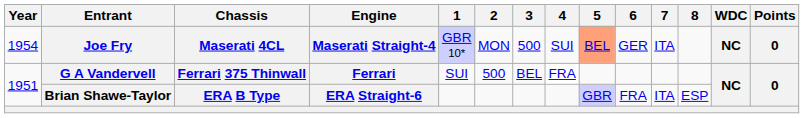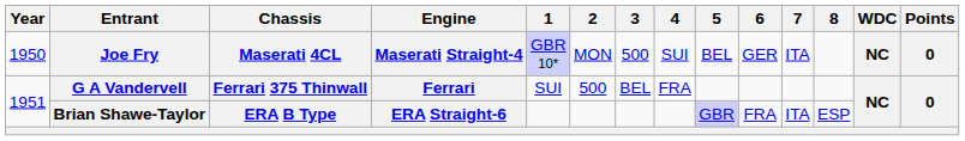 <table class="wikitable" style="text-align:center; font-size:90%">
 <tr>
 <th>Year</th>
 <th>Entrant</th>
 <th>Chassis</th>
 <th>Engine</th>
 <th>1</th>
 <th>2</th>
 <th>3</th>
 <th>4</th>
 <th>5</th>
 <th>6</th>
 <th>7</th>
 <th>8</th>
 <th>WDC</th>
 <th>Points</th>
 </tr>
 <tr>
-<td><a href='#'>1954</a></td>
+<td><a href='#'>1950</a></td>
 <th><a href='#'>Joe Fry</a></th>
 <th><a href='#'>Maserati</a> <a href='#'>4CL</a></th>
 <th><a href='#'>Maserati</a> <a href='#'>Straight-4</a></th>
 <td style="background:#CFCFFF;"><a href='#'>GBR</a><br><small>10*</small></td>
 <td><a href='#'>MON</a></td>
 <td><a href='#'>500</a></td>
 <td><a href='#'>SUI</a></td>
-<td style="background: lightsalmon;"><a href='#'>BEL</a></td>
+<td><a href='#'>BEL</a></td>
 <td><a href='#'>GER</a></td>
 <td><a href='#'>ITA</a></td>
 <td></td>
 <th>NC</th>
 <th>0</th>
 </tr>
 <tr>
 <td rowspan=2><a href='#'>1951</a></td>
 <th><a href='#'>G A Vandervell</a></th>
 <th><a href='#'>Ferrari</a> <a href='#'>375 Thinwall</a></th>
 <th><a href='#'>Ferrari</a></th>
 <td><a href='#'>SUI</a></td>
 <td><a href='#'>500</a></td>
 <td><a href='#'>BEL</a></td>
 <td style="background:#FFFFFF;"><a href='#'>FRA</a><br></td>
 <td></td>
 <td></td>
 <td></td>
 <td></td>
 <th rowspan=2>NC</th>
 <th rowspan=2>0</th>
 </tr>
 <tr>
 <th>Brian Shawe-Taylor</th>
 <th><a href='#'>ERA</a> <a href='#'>B Type</a></th>
 <th><a href='#'>ERA</a> <a href='#'>Straight-6</a></th>
 <td></td>
 <td></td>
 <td></td>
 <td></td>
 <td style="background:#CFCFFF;"><a href='#'>GBR</a><br></td>
 <td><a href='#'>FRA</a></td>
 <td><a href='#'>ITA</a></td>
 <td><a href='#'>ESP</a></td>
 </tr>
 <tr>
 <th colspan="14"></th>
 </tr>
 </table>
